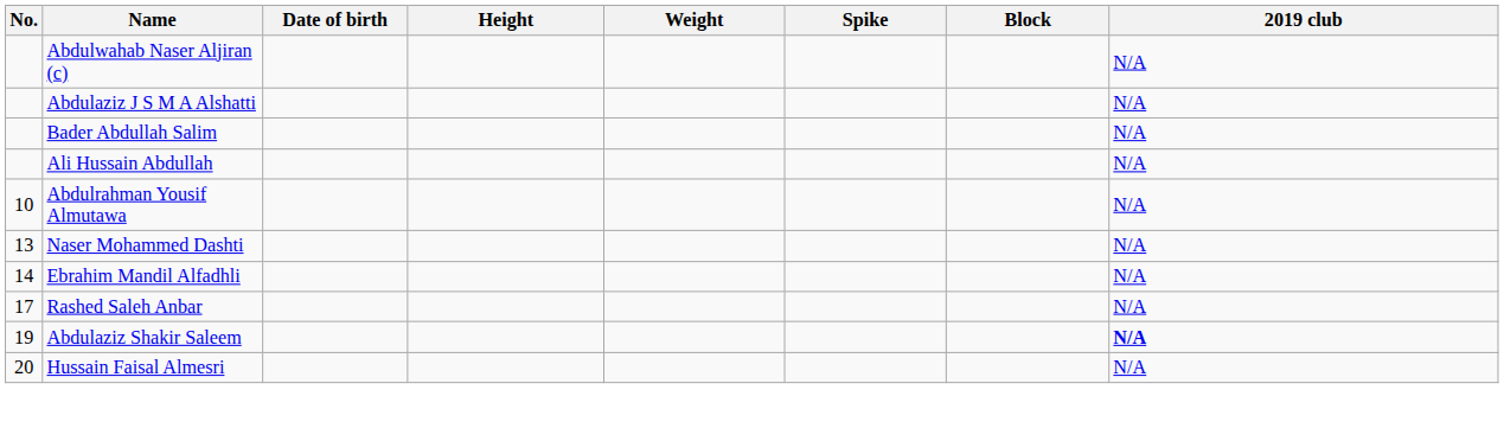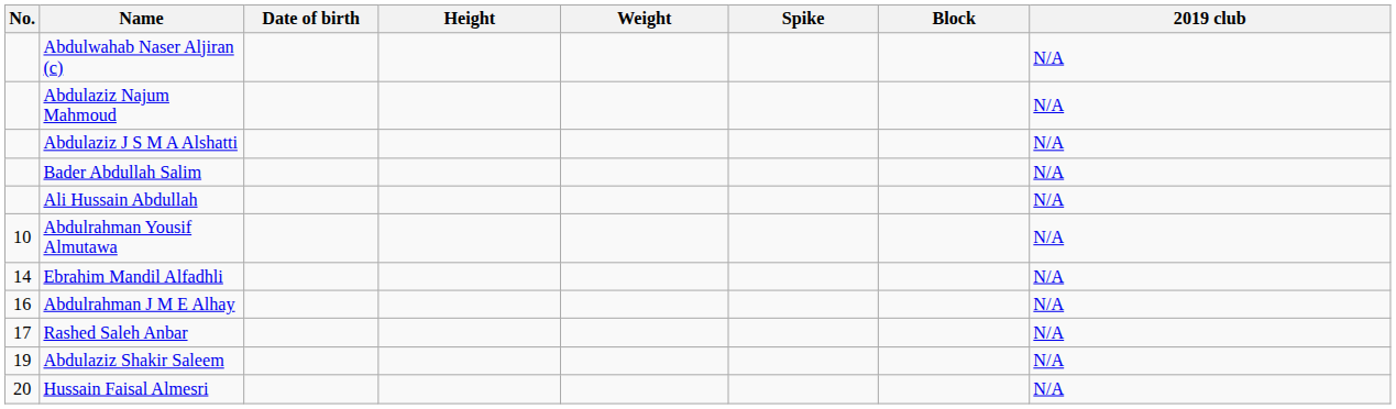 <table class="wikitable sortable" style="text-align:center;">
 <tr>
 <th>No.</th>
 <th style="width:12em">Name</th>
 <th style="width:8em">Date of birth</th>
 <th style="width:11em">Height</th>
 <th style="width:10em">Weight</th>
 <th style="width:9em">Spike</th>
 <th style="width:9em">Block</th>
 <th style="width:23em">2019 club</th>
 </tr>
 <tr>
 <td></td>
 <td align=left><a href='#'>Abdulwahab Naser Aljiran (c)</a></td>
+<td align=right></td>
+<td></td>
+<td></td>
+<td></td>
+<td></td>
+<td align=left> <a href='#'>N/A</a></td>
+</tr>
+<tr>
+<td></td>
+<td align=left><a href='#'>Abdulaziz Najum Mahmoud</a></td>
 <td align=right></td>
 <td></td>
 <td></td>
 <td></td>
 <td></td>
 <td align=left> <a href='#'>N/A</a></td>
 </tr>
 <tr>
 <td></td>
 <td align=left><a href='#'>Abdulaziz J S M A Alshatti</a></td>
 <td align=right></td>
 <td></td>
 <td></td>
 <td></td>
 <td></td>
 <td align=left> <a href='#'>N/A</a></td>
 </tr>
 <tr>
 <td></td>
 <td align=left><a href='#'>Bader Abdullah Salim</a></td>
 <td align=right></td>
 <td></td>
 <td></td>
 <td></td>
 <td></td>
 <td align=left> <a href='#'>N/A</a></td>
 </tr>
 <tr>
 <td></td>
 <td align=left><a href='#'>Ali Hussain Abdullah</a></td>
 <td align=right></td>
 <td></td>
 <td></td>
 <td></td>
 <td></td>
 <td align=left> <a href='#'>N/A</a></td>
 </tr>
 <tr>
 <td>10</td>
 <td align=left><a href='#'>Abdulrahman Yousif Almutawa</a></td>
 <td align=right></td>
 <td></td>
 <td></td>
 <td></td>
 <td></td>
 <td align=left> <a href='#'>N/A</a></td>
 </tr>
 <tr>
-<td>13</td>
-<td align=left><a href='#'>Naser Mohammed Dashti</a></td>
+<td>14</td>
+<td align=left><a href='#'>Ebrahim Mandil Alfadhli</a></td>
 <td align=right></td>
 <td></td>
 <td></td>
 <td></td>
 <td></td>
 <td align=left> <a href='#'>N/A</a></td>
 </tr>
 <tr>
-<td>14</td>
-<td align=left><a href='#'>Ebrahim Mandil Alfadhli</a></td>
+<td>16</td>
+<td align=left><a href='#'>Abdulrahman J M E Alhay</a></td>
 <td align=right></td>
 <td></td>
 <td></td>
 <td></td>
 <td></td>
 <td align=left> <a href='#'>N/A</a></td>
 </tr>
 <tr>
 <td>17</td>
 <td align=left><a href='#'>Rashed Saleh Anbar</a></td>
 <td align=right></td>
 <td></td>
 <td></td>
 <td></td>
 <td></td>
 <td align=left> <a href='#'>N/A</a></td>
 </tr>
 <tr>
 <td>19</td>
 <td align=left><a href='#'>Abdulaziz Shakir Saleem</a></td>
 <td align=right></td>
 <td></td>
 <td></td>
 <td></td>
 <td></td>
-<td align=left><strong> <a href='#'>N/A</a></strong></td>
+<td align=left> <a href='#'>N/A</a></td>
 </tr>
 <tr>
 <td>20</td>
 <td align=left><a href='#'>Hussain Faisal Almesri</a></td>
 <td align=right></td>
 <td></td>
 <td></td>
 <td></td>
 <td></td>
 <td align=left> <a href='#'>N/A</a></td>
 </tr>
 </table>
